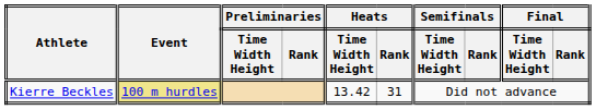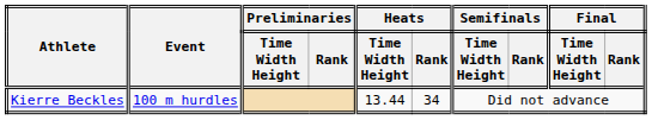 <table class=wikitable style="font-size:90%; border: double;">
 <tr>
 <th rowspan="2" style="border-right:double">Athlete</th>
 <th rowspan="2" style="border-right:double">Event</th>
 <th colspan="2" style="border-right:double; border-bottom:double;">Preliminaries</th>
 <th colspan="2" style="border-right:double; border-bottom:double;">Heats</th>
 <th colspan="2" style="border-right:double; border-bottom:double;">Semifinals</th>
 <th colspan="2" style="border-right:double; border-bottom:double;">Final</th>
 </tr>
 <tr>
 <th>Time<br>Width<br>Height</th>
 <th style="border-right:double">Rank</th>
 <th>Time<br>Width<br>Height</th>
 <th style="border-right:double">Rank</th>
 <th>Time<br>Width<br>Height</th>
 <th style="border-right:double">Rank</th>
 <th>Time<br>Width<br>Height</th>
 <th style="border-right:double">Rank</th>
 </tr>
 <tr style="border-top: double;">
 <td style="border-right:double"><a href='#'>Kierre Beckles</a></td>
-<td style="background: khaki; border-right:double"><a href='#'>100 m hurdles</a></td>
+<td style="border-right:double"><a href='#'>100 m hurdles</a></td>
 <td style="border-right:double" colspan= 2 bgcolor="wheat"></td>
-<td align=center>13.42</td>
-<td align=center style="border-right:double">31</td>
+<td align=center>13.44</td>
+<td align=center style="border-right:double">34</td>
 <td colspan="4" align=center>Did not advance</td>
 </tr>
 </table>
